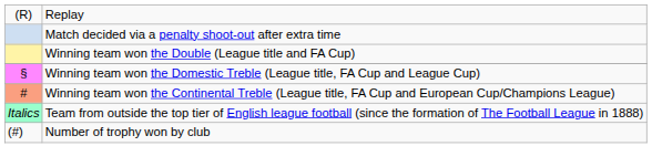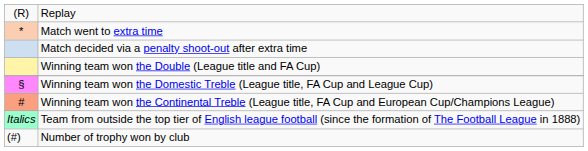 <table class="wikitable">
 <tr>
 <td align=center>(R)</td>
 <td>Replay</td>
+</tr>
+<tr>
+<td align=center style="background-color:#FBCEB1">*</td>
+<td>Match went to <a href='#'>extra time</a></td>
 </tr>
 <tr>
 <td align=center style="background-color:#cedff2"></td>
 <td>Match decided via a <a href='#'>penalty shoot-out</a> after extra time</td>
 </tr>
 <tr>
 <td align=center style="background-color:#fff4a7"></td>
 <td>Winning team won <a href='#'>the Double</a> (League title and FA Cup)</td>
 </tr>
 <tr>
 </tr>
 <tr>
 <td align=center style="background-color:#ff88ff">§</td>
 <td>Winning team won <a href='#'>the Domestic Treble</a> (League title, FA Cup and League Cup)</td>
 </tr>
 <tr>
 <td align=center style="background-color:#fa9f80">#</td>
 <td>Winning team won <a href='#'>the Continental Treble</a> (League title, FA Cup and European Cup/Champions League)</td>
 </tr>
 <tr>
 <td align=center style="background-color:#9FC"><em>Italics</em></td>
 <td>Team from outside the top tier of <a href='#'>English league football</a> (since the formation of <a href='#'>The Football League</a> in 1888)</td>
 </tr>
 <tr>
 <td>(#)</td>
 <td>Number of trophy won by club</td>
 </tr>
 </table>
